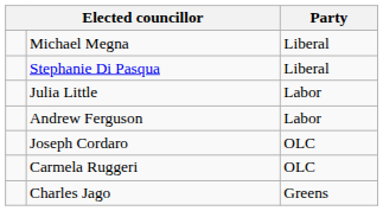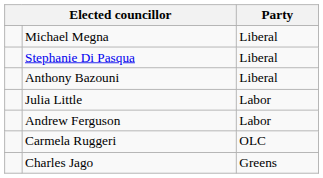 <table class="wikitable" style="float:right;clear:right;width:30%">
 <tr>
 <th colspan="2">Elected councillor</th>
 <th>Party</th>
 </tr>
 <tr>
 <td> </td>
 <td>Michael Megna</td>
 <td>Liberal</td>
 </tr>
 <tr>
 <td> </td>
 <td><a href='#'>Stephanie Di Pasqua</a></td>
 <td>Liberal</td>
 </tr>
 <tr>
 <td> </td>
+<td>Anthony Bazouni</td>
+<td>Liberal</td>
+</tr>
+<tr>
+<td> </td>
 <td>Julia Little</td>
 <td>Labor</td>
 </tr>
 <tr>
 <td> </td>
 <td>Andrew Ferguson</td>
 <td>Labor</td>
-</tr>
-<tr>
-<td> </td>
-<td>Joseph Cordaro</td>
-<td>OLC</td>
 </tr>
 <tr>
 <td> </td>
 <td>Carmela Ruggeri</td>
 <td>OLC</td>
 </tr>
 <tr>
 <td> </td>
 <td>Charles Jago</td>
 <td>Greens</td>
 </tr>
 </table>
